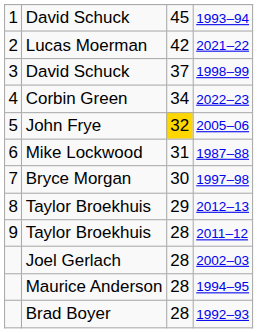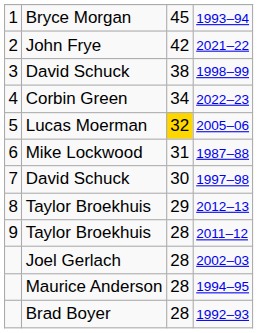 <table class="wikitable">
 <tr>
 </tr>
 <tr>
 <td>1</td>
-<td>David Schuck</td>
+<td>Bryce Morgan</td>
 <td>45</td>
 <td style="font-size:80%;"><a href='#'>1993–94</a></td>
 </tr>
 <tr>
 <td>2</td>
-<td>Lucas Moerman</td>
+<td>John Frye</td>
 <td>42</td>
 <td style="font-size:80%;"><a href='#'>2021–22</a></td>
 </tr>
 <tr>
 <td>3</td>
 <td>David Schuck</td>
-<td>37</td>
+<td>38</td>
 <td style="font-size:80%;"><a href='#'>1998–99</a></td>
 </tr>
 <tr>
 <td>4</td>
 <td>Corbin Green</td>
 <td>34</td>
 <td style="font-size:80%;"><a href='#'>2022–23</a></td>
 </tr>
 <tr>
 <td>5</td>
-<td>John Frye</td>
+<td>Lucas Moerman</td>
 <td style="background: gold;">32</td>
 <td style="font-size:80%;"><a href='#'>2005–06</a></td>
 </tr>
 <tr>
 <td>6</td>
 <td>Mike Lockwood</td>
 <td>31</td>
 <td style="font-size:80%;"><a href='#'>1987–88</a></td>
 </tr>
 <tr>
 <td>7</td>
-<td>Bryce Morgan</td>
+<td>David Schuck</td>
 <td>30</td>
 <td style="font-size:80%;"><a href='#'>1997–98</a></td>
 </tr>
 <tr>
 <td>8</td>
 <td>Taylor Broekhuis</td>
 <td>29</td>
 <td style="font-size:80%;"><a href='#'>2012–13</a></td>
 </tr>
 <tr>
 <td>9</td>
 <td>Taylor Broekhuis</td>
 <td>28</td>
 <td style="font-size:80%;"><a href='#'>2011–12</a></td>
 </tr>
 <tr>
 <td></td>
 <td>Joel Gerlach</td>
 <td>28</td>
 <td style="font-size:80%;"><a href='#'>2002–03</a></td>
 </tr>
 <tr>
 <td></td>
 <td>Maurice Anderson</td>
 <td>28</td>
 <td style="font-size:80%;"><a href='#'>1994–95</a></td>
 </tr>
 <tr>
 <td></td>
 <td>Brad Boyer</td>
 <td>28</td>
 <td style="font-size:80%;"><a href='#'>1992–93</a></td>
 </tr>
 </table>
